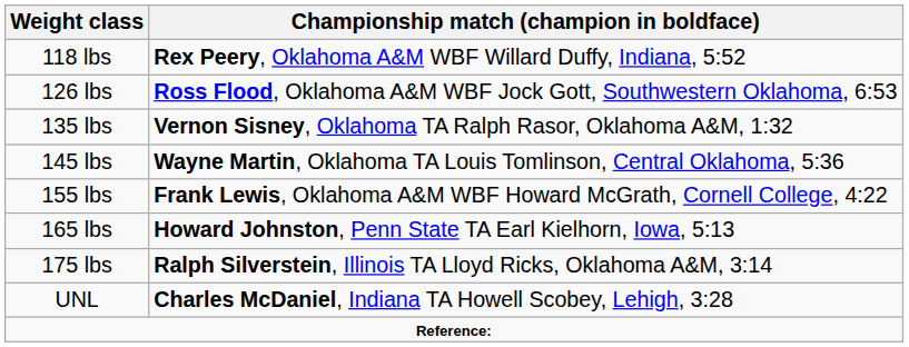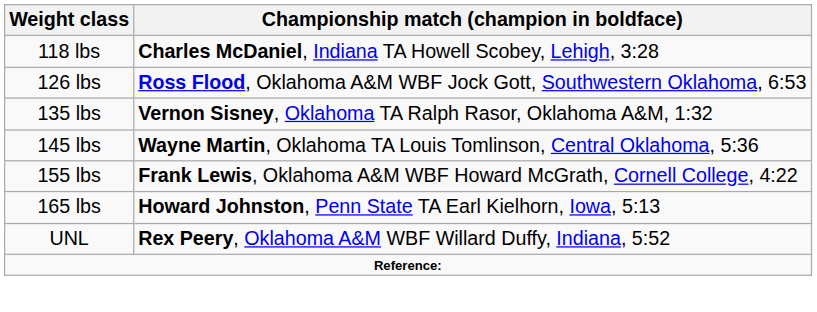 <table class="wikitable" style="text-align:center">
 <tr>
 <th>Weight class</th>
 <th>Championship match (champion in boldface)</th>
 </tr>
 <tr>
 <td>118 lbs</td>
-<td align=left><strong>Rex Peery</strong>, <a href='#'>Oklahoma A&M</a> WBF Willard Duffy, <a href='#'>Indiana</a>, 5:52</td>
+<td align=left><strong>Charles McDaniel</strong>, <a href='#'>Indiana</a> TA Howell Scobey, <a href='#'>Lehigh</a>, 3:28</td>
 </tr>
 <tr>
 <td>126 lbs</td>
 <td align=left><strong><a href='#'>Ross Flood</a></strong>, Oklahoma A&M WBF Jock Gott, <a href='#'>Southwestern Oklahoma</a>, 6:53</td>
 </tr>
 <tr>
 <td>135 lbs</td>
 <td align=left><strong>Vernon Sisney</strong>, <a href='#'>Oklahoma</a> TA Ralph Rasor, Oklahoma A&M, 1:32</td>
 </tr>
 <tr>
 <td>145 lbs</td>
 <td align=left><strong>Wayne Martin</strong>, Oklahoma TA Louis Tomlinson, <a href='#'>Central Oklahoma</a>, 5:36</td>
 </tr>
 <tr>
 <td>155 lbs</td>
 <td align=left><strong>Frank Lewis</strong>, Oklahoma A&M WBF Howard McGrath, <a href='#'>Cornell College</a>, 4:22</td>
 </tr>
 <tr>
 <td>165 lbs</td>
 <td align=left><strong>Howard Johnston</strong>, <a href='#'>Penn State</a> TA Earl Kielhorn, <a href='#'>Iowa</a>, 5:13</td>
 </tr>
 <tr>
-<td>175 lbs</td>
-<td align=left><strong>Ralph Silverstein</strong>, <a href='#'>Illinois</a> TA Lloyd Ricks, Oklahoma A&M, 3:14</td>
-</tr>
-<tr>
 <td>UNL</td>
-<td align=left><strong>Charles McDaniel</strong>, <a href='#'>Indiana</a> TA Howell Scobey, <a href='#'>Lehigh</a>, 3:28</td>
+<td align=left><strong>Rex Peery</strong>, <a href='#'>Oklahoma A&M</a> WBF Willard Duffy, <a href='#'>Indiana</a>, 5:52</td>
 </tr>
 <tr>
 <td colspan="2"  style="font-size:8pt; text-align:center;"><strong>Reference:</strong></td>
 </tr>
 </table>
